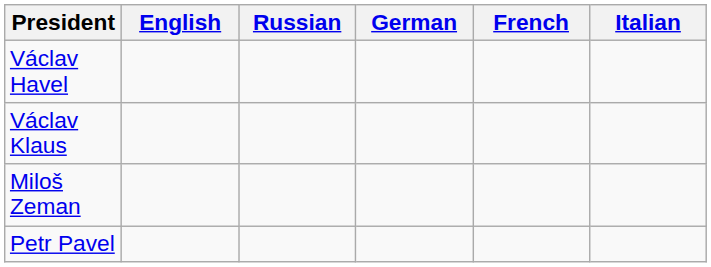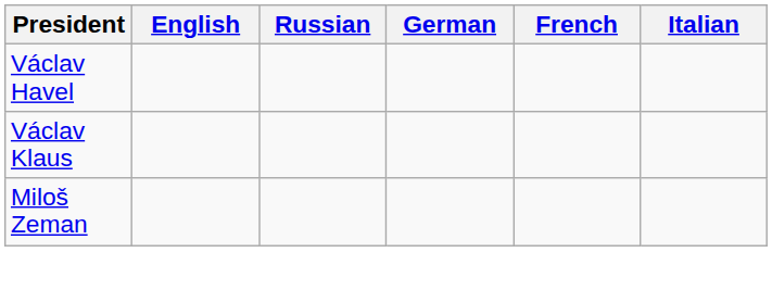 <table class="wikitable sortable">
 <tr>
 <th style="text-align:center; width:75px;">President</th>
 <th style="text-align:center; width:75px;"><a href='#'>English</a></th>
 <th style="text-align:center; width:75px;"><a href='#'>Russian</a></th>
 <th style="text-align:center; width:75px;"><a href='#'>German</a></th>
 <th style="text-align:center; width:75px;"><a href='#'>French</a></th>
 <th style="text-align:center; width:75px;"><a href='#'>Italian</a></th>
 </tr>
 <tr>
 <td><a href='#'>Václav Havel</a></td>
 <td></td>
 <td></td>
 <td></td>
 <td></td>
 <td></td>
 </tr>
 <tr>
 <td><a href='#'>Václav Klaus</a></td>
 <td></td>
 <td></td>
 <td></td>
 <td></td>
 <td></td>
 </tr>
 <tr>
 <td><a href='#'>Miloš Zeman</a></td>
 <td></td>
 <td></td>
 <td></td>
 <td></td>
 <td></td>
 </tr>
-<tr>
-<td><a href='#'>Petr Pavel</a></td>
-<td></td>
-<td></td>
-<td></td>
-<td></td>
-<td></td>
-</tr>
 </table>
